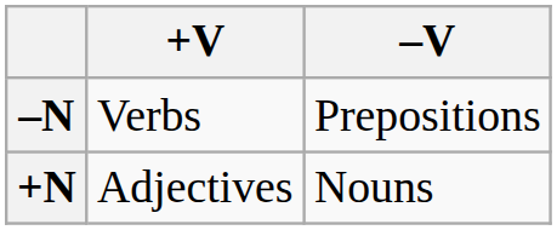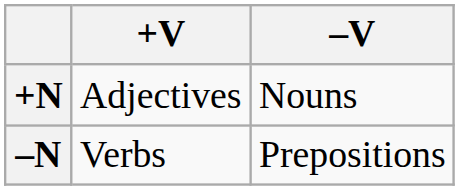 <table class="wikitable">
 <tr>
 <th></th>
 <th>+V</th>
 <th>–V</th>
 </tr>
 <tr>
+<th>+N</th>
+<td>Adjectives</td>
+<td>Nouns</td>
+</tr>
+<tr>
 <th>–N</th>
 <td>Verbs</td>
 <td>Prepositions</td>
 </tr>
-<tr>
-<th>+N</th>
-<td>Adjectives</td>
-<td>Nouns</td>
-</tr>
 </table>
